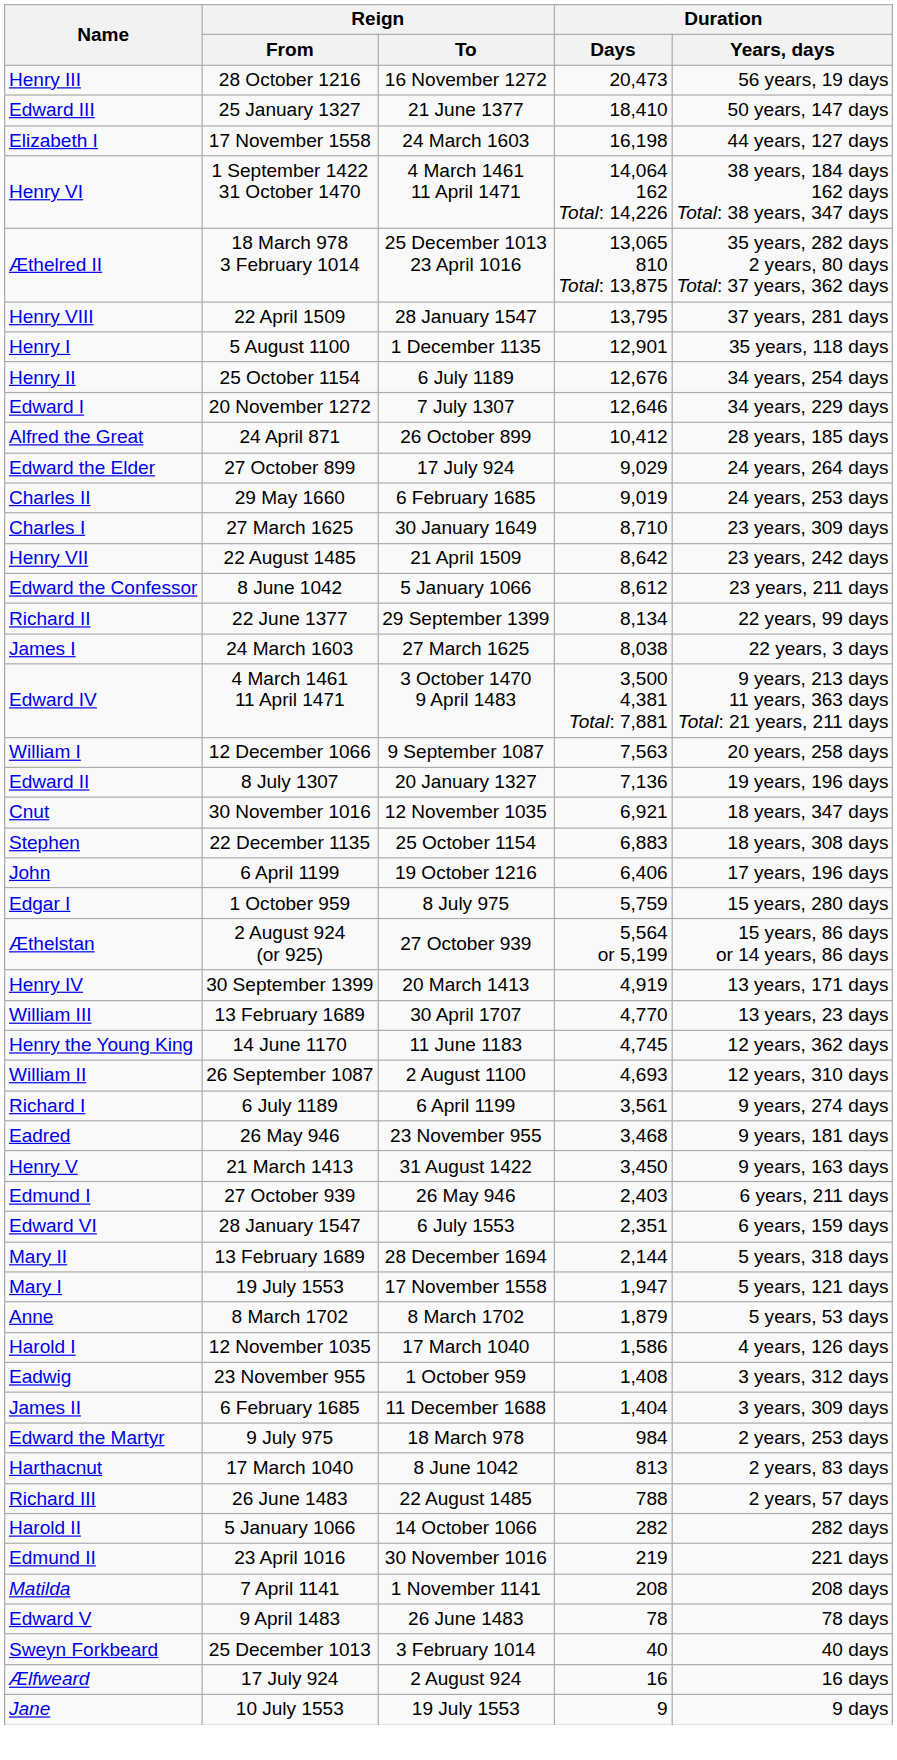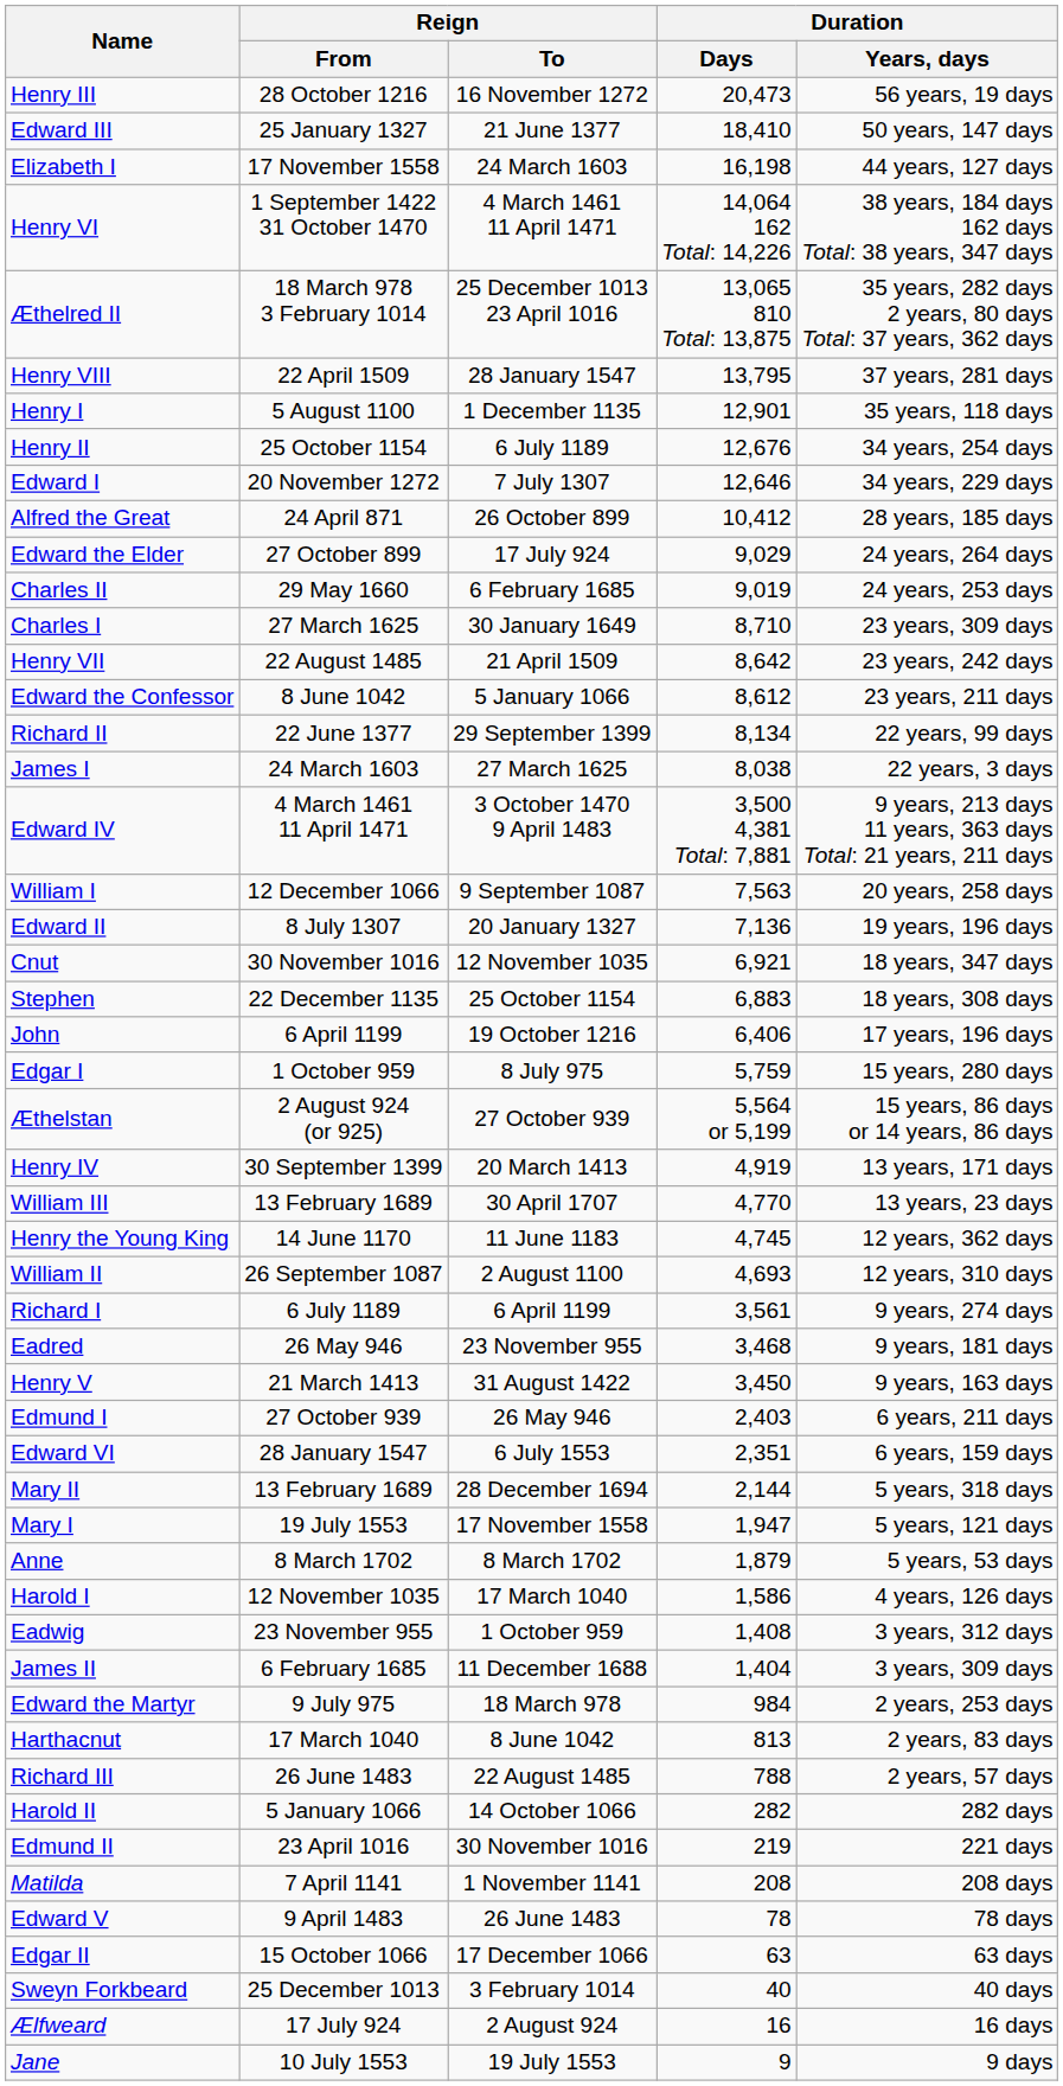 <table class="wikitable" style="text-align:center">
 <tr style="text-align:center">
 <th rowspan=2>Name</th>
 <th colspan=2>Reign</th>
 <th colspan=2>Duration</th>
 </tr>
 <tr>
 <th>From</th>
 <th>To</th>
 <th>Days</th>
 <th>Years, days</th>
 </tr>
 <tr>
 <td style="text-align:left"><a href='#'>Henry III</a></td>
 <td>28 October 1216</td>
 <td>16 November 1272</td>
 <td style="text-align:right">20,473</td>
 <td style="text-align:right">56 years, 19 days</td>
 </tr>
 <tr>
 <td style="text-align:left"><a href='#'>Edward III</a></td>
 <td>25 January 1327</td>
 <td>21 June 1377</td>
 <td style="text-align:right">18,410</td>
 <td style="text-align:right">50 years, 147 days</td>
 </tr>
 <tr>
 <td style="text-align:left"><a href='#'>Elizabeth I</a></td>
 <td>17 November 1558</td>
 <td>24 March 1603</td>
 <td style="text-align:right">16,198</td>
 <td style="text-align:right">44 years, 127 days</td>
 </tr>
 <tr>
 <td style="text-align:left"><a href='#'>Henry VI</a></td>
 <td>1 September 1422<br>31 October 1470<br> </td>
 <td>4 March 1461<br>11 April 1471<br> </td>
 <td style="text-align:right">14,064<br>162<br><em>Total</em>: 14,226</td>
 <td style="text-align:right">38 years, 184 days<br>162 days<br><em>Total</em>: 38 years, 347 days</td>
 </tr>
 <tr>
 <td style="text-align:left"><a href='#'>Æthelred II</a></td>
 <td>18 March 978<br>3 February 1014<br> </td>
 <td>25 December 1013<br>23 April 1016<br> </td>
 <td style="text-align:right">13,065<br>810<br><em>Total</em>: 13,875</td>
 <td style="text-align:right">35 years, 282 days<br>2 years, 80 days<br><em>Total</em>: 37 years, 362 days</td>
 </tr>
 <tr>
 <td style="text-align:left"><a href='#'>Henry VIII</a></td>
 <td>22 April 1509</td>
 <td>28 January 1547</td>
 <td style="text-align:right">13,795</td>
 <td style="text-align:right">37 years, 281 days</td>
 </tr>
 <tr>
 <td style="text-align:left"><a href='#'>Henry I</a></td>
 <td>5 August 1100</td>
 <td>1 December 1135</td>
 <td style="text-align:right">12,901</td>
 <td style="text-align:right">35 years, 118 days</td>
 </tr>
 <tr>
 <td style="text-align:left"><a href='#'>Henry II</a></td>
 <td>25 October 1154</td>
 <td>6 July 1189</td>
 <td style="text-align:right">12,676</td>
 <td style="text-align:right">34 years, 254 days</td>
 </tr>
 <tr>
 <td style="text-align:left"><a href='#'>Edward I</a></td>
 <td>20 November 1272</td>
 <td>7 July 1307</td>
 <td style="text-align:right">12,646</td>
 <td style="text-align:right">34 years, 229 days</td>
 </tr>
 <tr>
 <td style="text-align:left"><a href='#'>Alfred the Great</a></td>
 <td>24 April 871</td>
 <td>26 October 899</td>
 <td style="text-align:right">10,412</td>
 <td style="text-align:right">28 years, 185 days</td>
 </tr>
 <tr>
 <td style="text-align:left"><a href='#'>Edward the Elder</a></td>
 <td>27 October 899</td>
 <td>17 July 924</td>
 <td style="text-align:right">9,029</td>
 <td style="text-align:right">24 years, 264 days</td>
 </tr>
 <tr>
 <td style="text-align:left"><a href='#'>Charles II</a></td>
 <td>29 May 1660</td>
 <td>6 February 1685</td>
 <td style="text-align:right">9,019</td>
 <td style="text-align:right">24 years, 253 days</td>
 </tr>
 <tr>
 <td style="text-align:left"><a href='#'>Charles I</a></td>
 <td>27 March 1625</td>
 <td>30 January 1649</td>
 <td style="text-align:right">8,710</td>
 <td style="text-align:right">23 years, 309 days</td>
 </tr>
 <tr>
 <td style="text-align:left"><a href='#'>Henry VII</a></td>
 <td>22 August 1485</td>
 <td>21 April 1509</td>
 <td style="text-align:right">8,642</td>
 <td style="text-align:right">23 years, 242 days</td>
 </tr>
 <tr>
 <td style="text-align:left"><a href='#'>Edward the Confessor</a></td>
 <td>8 June 1042</td>
 <td>5 January 1066</td>
 <td style="text-align:right">8,612</td>
 <td style="text-align:right">23 years, 211 days</td>
 </tr>
 <tr>
 <td style="text-align:left"><a href='#'>Richard II</a></td>
 <td>22 June 1377</td>
 <td>29 September 1399</td>
 <td style="text-align:right">8,134</td>
 <td style="text-align:right">22 years, 99 days</td>
 </tr>
 <tr>
 <td style="text-align:left"><a href='#'>James I</a></td>
 <td>24 March 1603</td>
 <td>27 March 1625</td>
 <td style="text-align:right">8,038</td>
 <td style="text-align:right">22 years, 3 days</td>
 </tr>
 <tr>
 <td style="text-align:left"><a href='#'>Edward IV</a></td>
 <td>4 March 1461<br>11 April 1471<br> </td>
 <td>3 October 1470<br>9 April 1483<br> </td>
 <td style="text-align:right">3,500<br>4,381<br><em>Total</em>: 7,881</td>
 <td style="text-align:right">9 years, 213 days<br>11 years, 363 days<br><em>Total</em>: 21 years, 211 days</td>
 </tr>
 <tr>
 <td style="text-align:left"><a href='#'>William I</a></td>
 <td>12 December 1066</td>
 <td>9 September 1087</td>
 <td style="text-align:right">7,563</td>
 <td style="text-align:right">20 years, 258 days</td>
 </tr>
 <tr>
 <td style="text-align:left"><a href='#'>Edward II</a></td>
 <td>8 July 1307</td>
 <td>20 January 1327</td>
 <td style="text-align:right">7,136</td>
 <td style="text-align:right">19 years, 196 days</td>
 </tr>
 <tr>
 <td style="text-align:left"><a href='#'>Cnut</a></td>
 <td>30 November 1016</td>
 <td>12 November 1035</td>
 <td style="text-align:right">6,921</td>
 <td style="text-align:right">18 years, 347 days</td>
 </tr>
 <tr>
 <td style="text-align:left"><a href='#'>Stephen</a></td>
 <td>22 December 1135</td>
 <td>25 October 1154</td>
 <td style="text-align:right">6,883</td>
 <td style="text-align:right">18 years, 308 days</td>
 </tr>
 <tr>
 <td style="text-align:left"><a href='#'>John</a></td>
 <td>6 April 1199</td>
 <td>19 October 1216</td>
 <td style="text-align:right">6,406</td>
 <td style="text-align:right">17 years, 196 days</td>
 </tr>
 <tr>
 <td style="text-align:left"><a href='#'>Edgar I</a></td>
 <td>1 October 959</td>
 <td>8 July 975</td>
 <td style="text-align:right">5,759</td>
 <td style="text-align:right">15 years, 280 days</td>
 </tr>
 <tr>
 <td style="text-align:left"><a href='#'>Æthelstan</a></td>
 <td>2 August 924<br>(or 925)</td>
 <td>27 October 939</td>
 <td style="text-align:right">5,564 <br>or 5,199</td>
 <td style="text-align:right">15 years, 86 days<br>or 14 years, 86 days</td>
 </tr>
 <tr>
 <td style="text-align:left"><a href='#'>Henry IV</a></td>
 <td>30 September 1399</td>
 <td>20 March 1413</td>
 <td style="text-align:right">4,919</td>
 <td style="text-align:right">13 years, 171 days</td>
 </tr>
 <tr>
 <td style="text-align:left"><a href='#'>William III</a><br></td>
 <td>13 February 1689</td>
 <td>30 April 1707</td>
 <td style="text-align:right">4,770</td>
 <td style="text-align:right">13 years, 23 days</td>
 </tr>
 <tr>
 <td style="text-align:left"><a href='#'>Henry the Young King</a><br></td>
 <td>14 June 1170</td>
 <td>11 June 1183</td>
 <td style="text-align:right">4,745</td>
 <td style="text-align:right">12 years, 362 days</td>
 </tr>
 <tr>
 <td style="text-align:left"><a href='#'>William II</a></td>
 <td>26 September 1087</td>
 <td>2 August 1100</td>
 <td style="text-align:right">4,693</td>
 <td style="text-align:right">12 years, 310 days</td>
 </tr>
 <tr>
 <td style="text-align:left"><a href='#'>Richard I</a></td>
 <td>6 July 1189</td>
 <td>6 April 1199</td>
 <td style="text-align:right">3,561</td>
 <td style="text-align:right">9 years, 274 days</td>
 </tr>
 <tr>
 <td style="text-align:left"><a href='#'>Eadred</a></td>
 <td>26 May 946</td>
 <td>23 November 955</td>
 <td style="text-align:right">3,468</td>
 <td style="text-align:right">9 years, 181 days</td>
 </tr>
 <tr>
 <td style="text-align:left"><a href='#'>Henry V</a></td>
 <td>21 March 1413</td>
 <td>31 August 1422</td>
 <td style="text-align:right">3,450</td>
 <td style="text-align:right">9 years, 163 days</td>
 </tr>
 <tr>
 <td style="text-align:left"><a href='#'>Edmund I</a></td>
 <td>27 October 939</td>
 <td>26 May 946</td>
 <td style="text-align:right">2,403</td>
 <td style="text-align:right">6 years, 211 days</td>
 </tr>
 <tr>
 <td style="text-align:left"><a href='#'>Edward VI</a></td>
 <td>28 January 1547</td>
 <td>6 July 1553</td>
 <td style="text-align:right">2,351</td>
 <td style="text-align:right">6 years, 159 days</td>
 </tr>
 <tr>
 <td style="text-align:left"><a href='#'>Mary II</a><br></td>
 <td>13 February 1689</td>
 <td>28 December 1694</td>
 <td style="text-align:right">2,144</td>
 <td style="text-align:right">5 years, 318 days</td>
 </tr>
 <tr>
 <td style="text-align:left"><a href='#'>Mary I</a></td>
 <td>19 July 1553</td>
 <td>17 November 1558</td>
 <td style="text-align:right">1,947</td>
 <td style="text-align:right">5 years, 121 days</td>
 </tr>
 <tr>
 <td style="text-align:left"><a href='#'>Anne</a><br></td>
 <td>8 March 1702</td>
 <td>8 March 1702</td>
 <td style="text-align:right">1,879</td>
 <td style="text-align:right">5 years, 53 days</td>
 </tr>
 <tr>
 <td style="text-align:left"><a href='#'>Harold I</a></td>
 <td>12 November 1035</td>
 <td>17 March 1040</td>
 <td style="text-align:right">1,586</td>
 <td style="text-align:right">4 years, 126 days</td>
 </tr>
 <tr>
 <td style="text-align:left"><a href='#'>Eadwig</a></td>
 <td>23 November 955</td>
 <td>1 October 959</td>
 <td style="text-align:right">1,408</td>
 <td style="text-align:right">3 years, 312 days</td>
 </tr>
 <tr>
 <td style="text-align:left"><a href='#'>James II</a></td>
 <td>6 February 1685</td>
 <td>11 December 1688</td>
 <td style="text-align:right">1,404</td>
 <td style="text-align:right">3 years, 309 days</td>
 </tr>
 <tr>
 <td style="text-align:left"><a href='#'>Edward the Martyr</a></td>
 <td>9 July 975</td>
 <td>18 March 978</td>
 <td style="text-align:right">984</td>
 <td style="text-align:right">2 years, 253 days</td>
 </tr>
 <tr>
 <td style="text-align:left"><a href='#'>Harthacnut</a></td>
 <td>17 March 1040</td>
 <td>8 June 1042</td>
 <td style="text-align:right">813</td>
 <td style="text-align:right">2 years, 83 days</td>
 </tr>
 <tr>
 <td style="text-align:left"><a href='#'>Richard III</a></td>
 <td>26 June 1483</td>
 <td>22 August 1485</td>
 <td style="text-align:right">788</td>
 <td style="text-align:right">2 years, 57 days</td>
 </tr>
 <tr>
 <td style="text-align:left"><a href='#'>Harold II</a></td>
 <td>5 January 1066</td>
 <td>14 October 1066</td>
 <td style="text-align:right">282</td>
 <td style="text-align:right">282 days</td>
 </tr>
 <tr>
 <td style="text-align:left"><a href='#'>Edmund II</a></td>
 <td>23 April 1016</td>
 <td>30 November 1016</td>
 <td style="text-align:right">219</td>
 <td style="text-align:right">221 days</td>
 </tr>
 <tr>
 <td style="text-align:left"><em><a href='#'>Matilda</a></em> </td>
 <td>7 April 1141</td>
 <td>1 November 1141</td>
 <td style="text-align:right">208</td>
 <td style="text-align:right">208 days</td>
 </tr>
 <tr>
 <td style="text-align:left"><a href='#'>Edward V</a></td>
 <td>9 April 1483</td>
 <td>26 June 1483</td>
 <td style="text-align:right">78</td>
 <td style="text-align:right">78 days</td>
 </tr>
 <tr>
+<td style="text-align:left"><a href='#'>Edgar II</a></td>
+<td>15 October 1066</td>
+<td>17 December 1066</td>
+<td style="text-align:right">63</td>
+<td style="text-align:right">63 days</td>
+</tr>
+<tr>
 <td style="text-align:left"><a href='#'>Sweyn Forkbeard</a></td>
 <td>25 December 1013</td>
 <td>3 February 1014</td>
 <td style="text-align:right">40</td>
 <td style="text-align:right">40 days</td>
 </tr>
 <tr>
 <td style="text-align:left"><em><a href='#'>Ælfweard</a></em> </td>
 <td>17 July 924</td>
 <td>2 August 924</td>
 <td style="text-align:right">16</td>
 <td style="text-align:right">16 days</td>
 </tr>
 <tr>
 <td style="text-align:left"><em><a href='#'>Jane</a></em> </td>
 <td>10 July 1553</td>
 <td>19 July 1553</td>
 <td style="text-align:right">9</td>
 <td style="text-align:right">9 days</td>
 </tr>
 </table>
